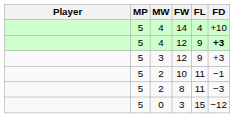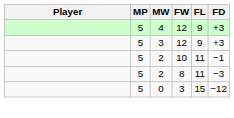 <table class="wikitable" style="text-align: center;">
 <tr>
 <th width=200>Player</th>
 <th width=20>MP</th>
 <th width=20>MW</th>
 <th width=20>FW</th>
 <th width=20>FL</th>
 <th width=20>FD</th>
 </tr>
 <tr style="background:#ccffcc;">
 <td style="text-align:left;"><strong></strong></td>
 <td>5</td>
 <td>4</td>
-<td>14</td>
-<td>4</td>
-<td>+10</td>
-</tr>
-<tr style="background:#ccffcc;">
-<td style="text-align:left;"><strong></strong></td>
-<td>5</td>
-<td>4</td>
 <td>12</td>
 <td>9</td>
-<td><strong>+3</strong></td>
+<td>+3</td>
 </tr>
 <tr>
 <td style="text-align:left;"></td>
 <td>5</td>
 <td>3</td>
 <td>12</td>
 <td>9</td>
 <td>+3</td>
 </tr>
 <tr>
 <td style="text-align:left;"></td>
 <td>5</td>
 <td>2</td>
 <td>10</td>
 <td>11</td>
 <td>−1</td>
 </tr>
 <tr>
 <td style="text-align:left;"></td>
 <td>5</td>
 <td>2</td>
 <td>8</td>
 <td>11</td>
 <td>−3</td>
 </tr>
 <tr>
 <td style="text-align:left;"></td>
 <td>5</td>
 <td>0</td>
 <td>3</td>
 <td>15</td>
 <td>−12</td>
 </tr>
 </table>
